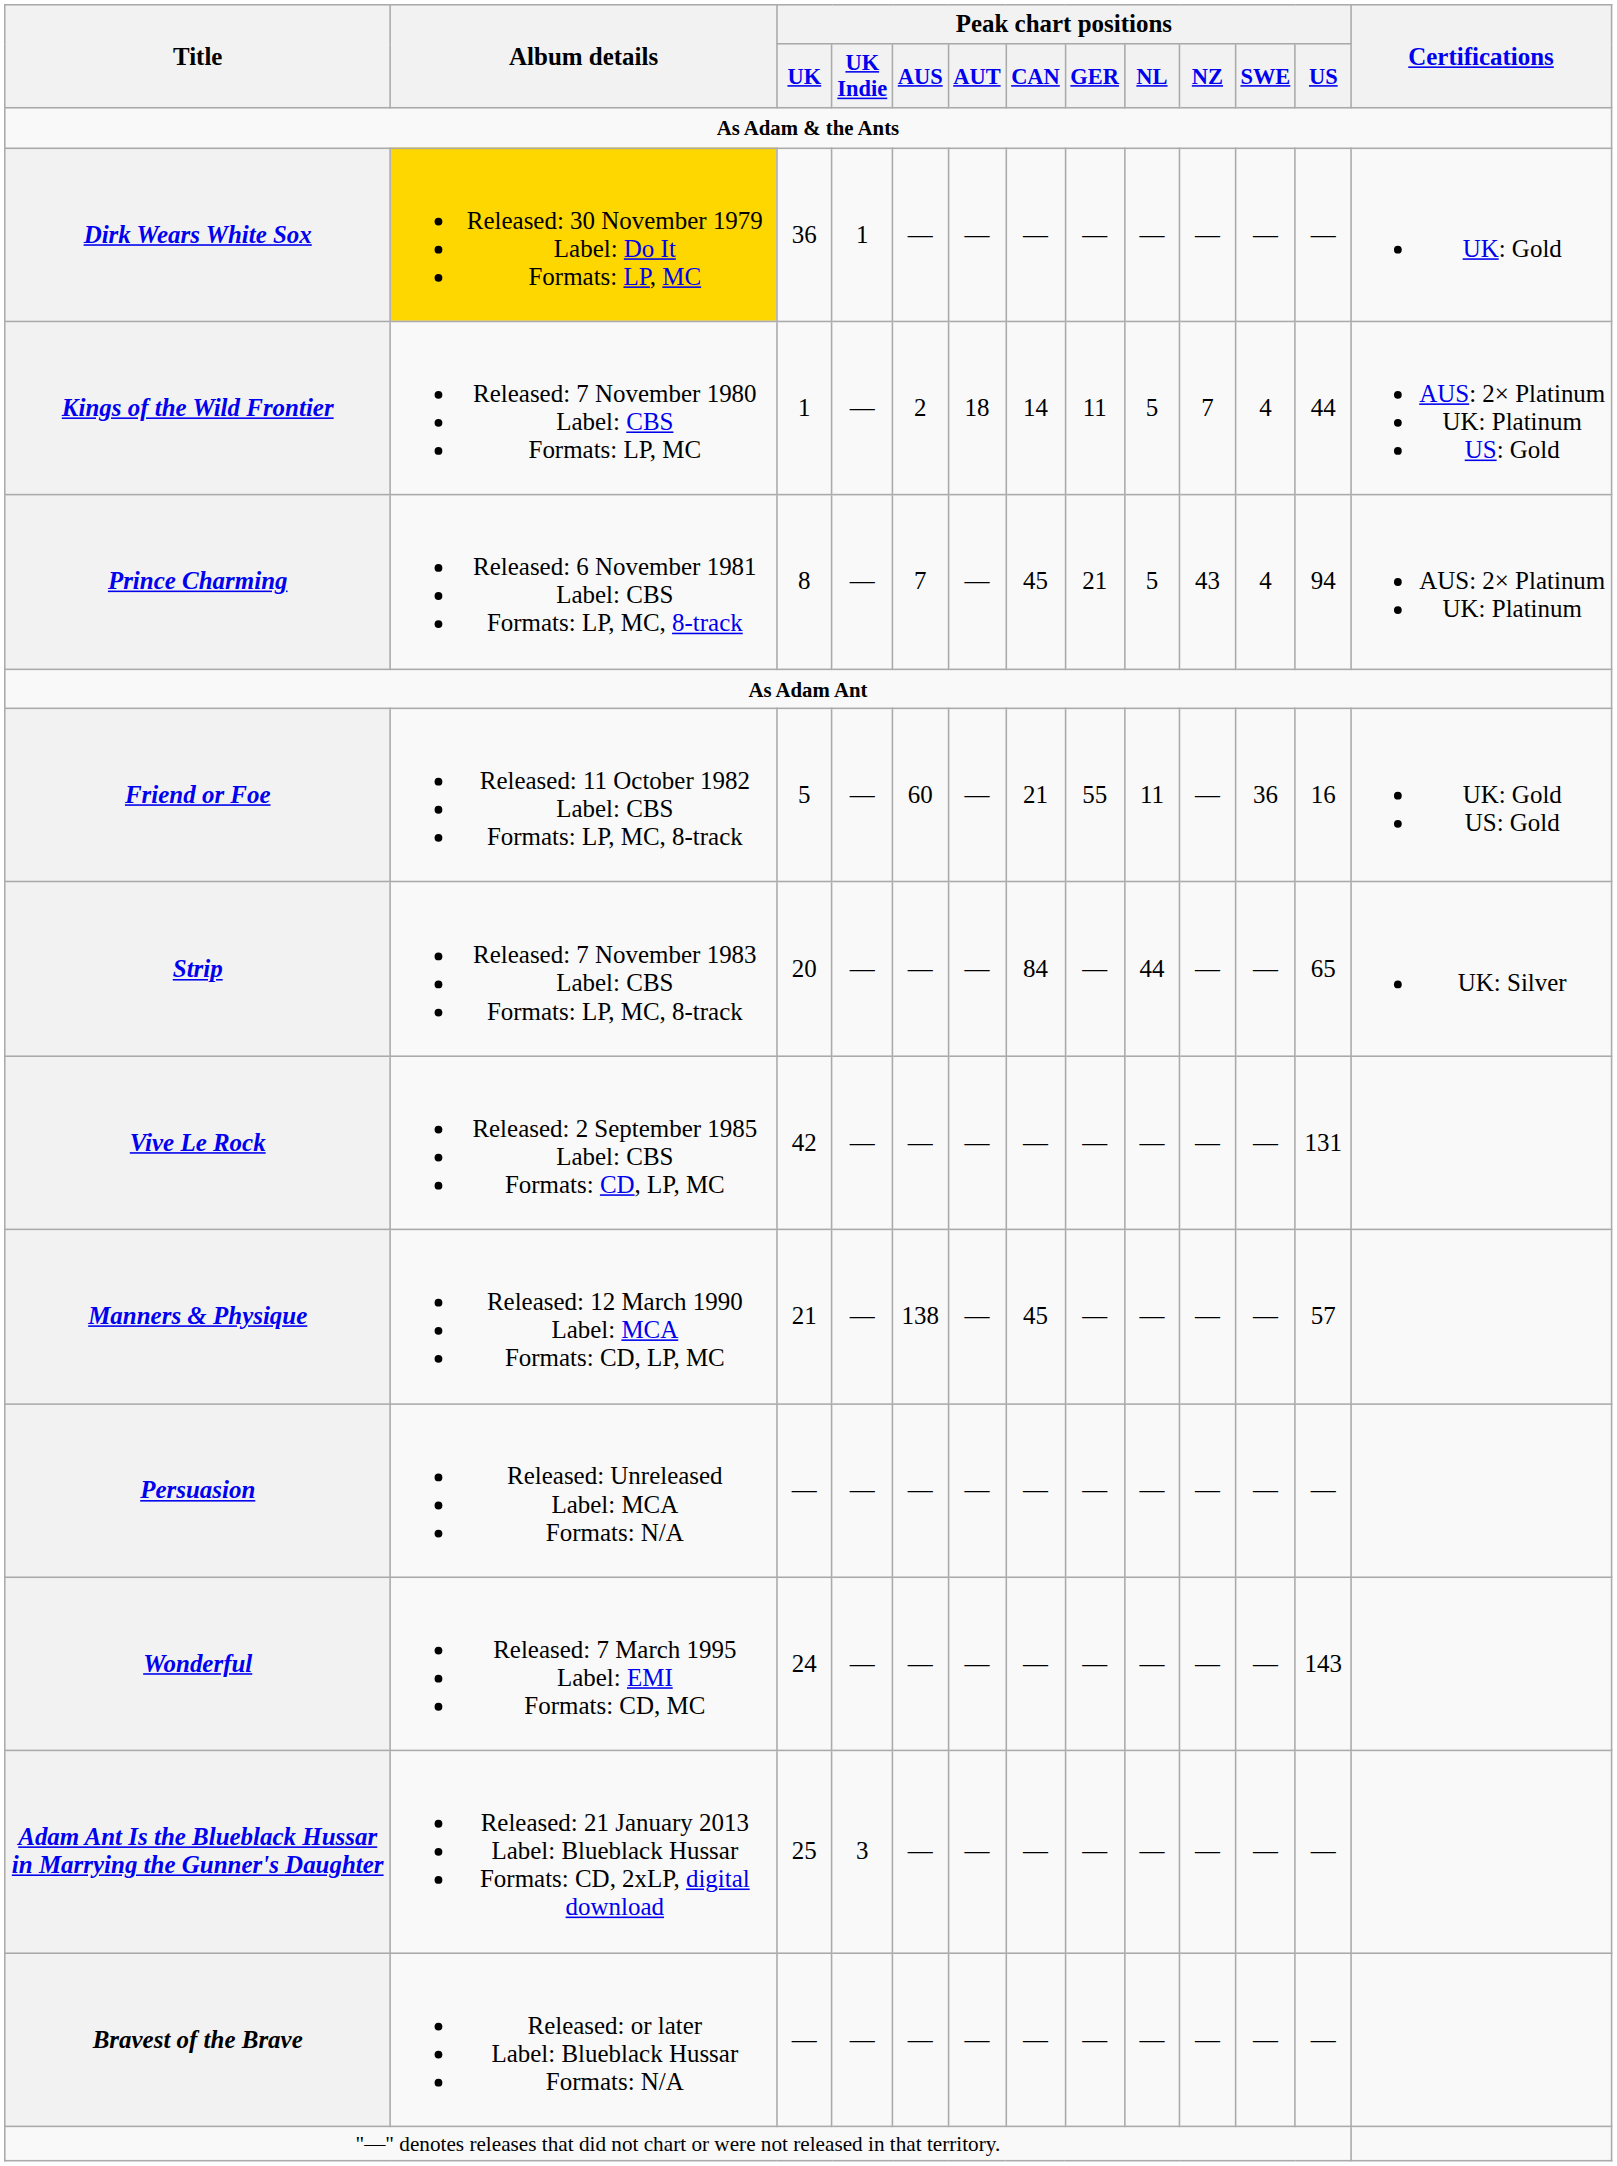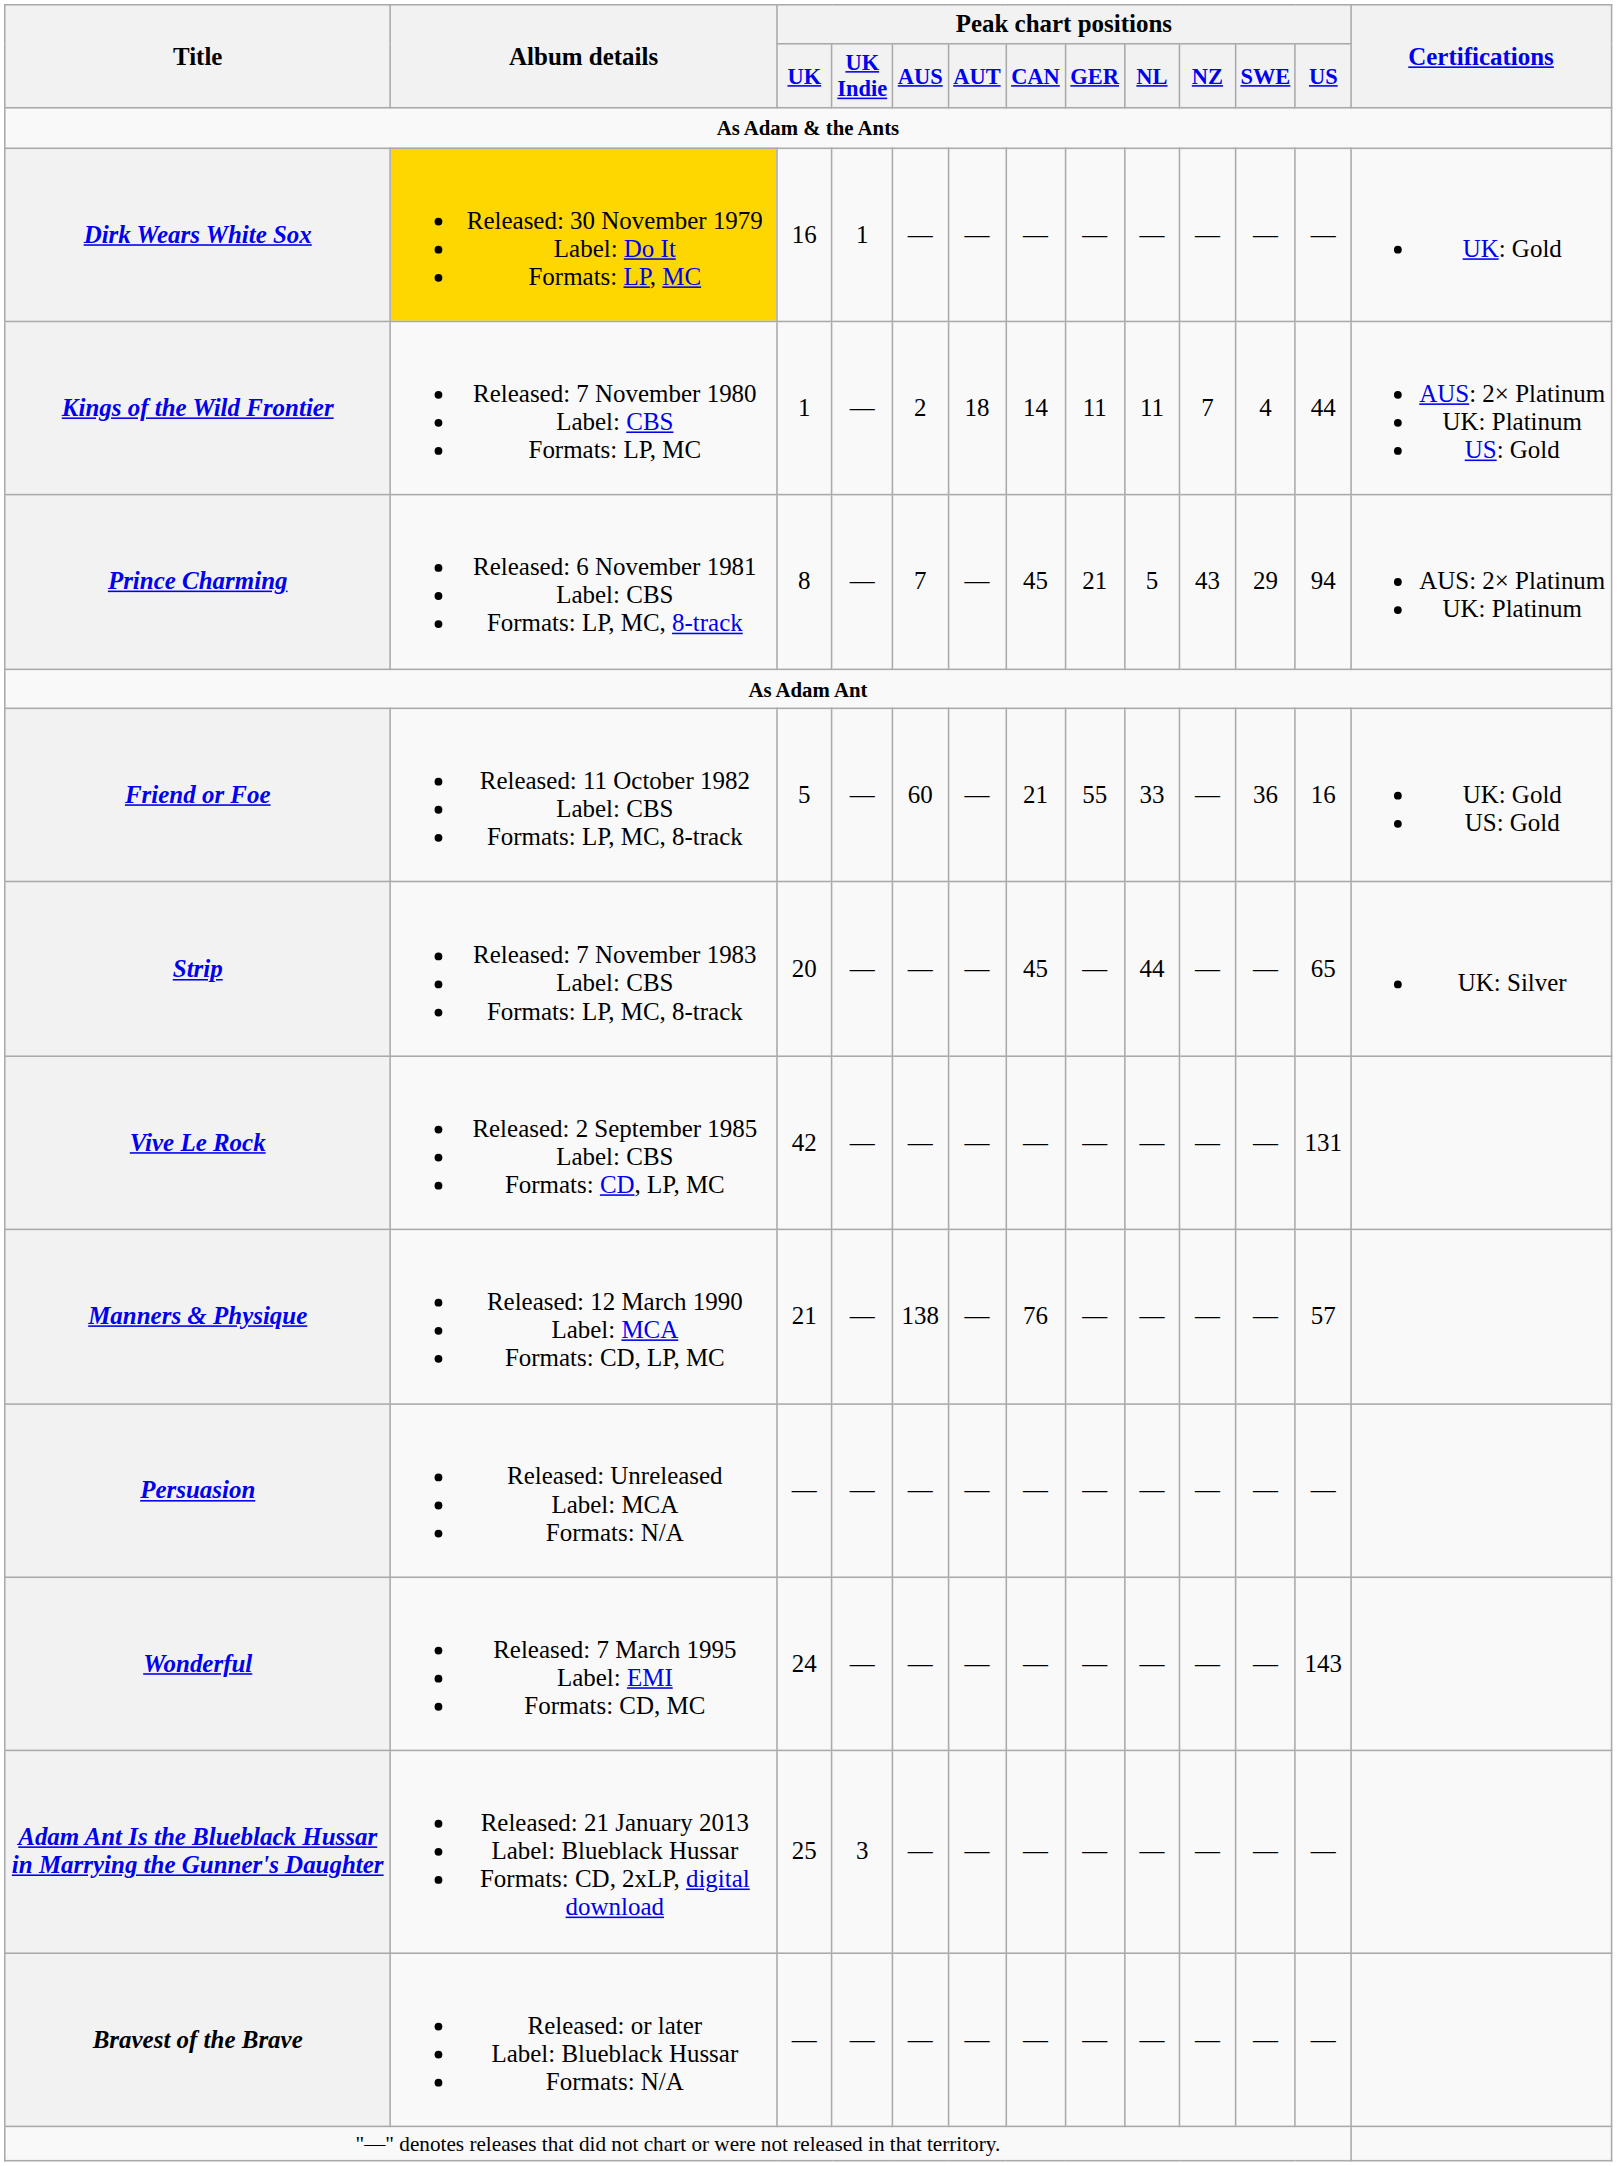 <table class="wikitable plainrowheaders" style="text-align:center;">
 <tr>
 <th rowspan="2" scope="col" style="width:15em;">Title</th>
 <th rowspan="2" scope="col" style="width:15em;">Album details</th>
 <th colspan="10">Peak chart positions</th>
 <th rowspan="2"><a href='#'>Certifications</a></th>
 </tr>
 <tr>
 <th scope="col" style="width:2em;font-size:90%;"><a href='#'>UK</a><br></th>
 <th scope="col" style="width:2em;font-size:90%;"><a href='#'>UK<br>Indie</a><br></th>
 <th scope="col" style="width:2em;font-size:90%;"><a href='#'>AUS</a><br></th>
 <th scope="col" style="width:2em;font-size:90%;"><a href='#'>AUT</a><br></th>
 <th scope="col" style="width:2em;font-size:90%;"><a href='#'>CAN</a><br></th>
 <th scope="col" style="width:2em;font-size:90%;"><a href='#'>GER</a><br></th>
 <th scope="col" style="width:2em;font-size:90%;"><a href='#'>NL</a><br></th>
 <th scope="col" style="width:2em;font-size:90%;"><a href='#'>NZ</a><br></th>
 <th scope="col" style="width:2em;font-size:90%;"><a href='#'>SWE</a><br></th>
 <th scope="col" style="width:2em;font-size:90%;"><a href='#'>US</a><br></th>
 </tr>
 <tr>
 <td colspan="14" align="center"><small><strong>As Adam & the Ants</strong></small></td>
 </tr>
 <tr>
 <th scope="row"><em><a href='#'>Dirk Wears White Sox</a></em></th>
 <td style="background: gold;"><br><ul><li>Released: 30 November 1979</li><li>Label: <a href='#'>Do It</a></li><li>Formats: <a href='#'>LP</a>, <a href='#'>MC</a></li></ul></td>
-<td>36<br></td>
+<td>16<br></td>
 <td>1</td>
 <td>—</td>
 <td>—</td>
 <td>—</td>
 <td>—</td>
 <td>—</td>
 <td>—</td>
 <td>—</td>
 <td>—</td>
 <td><br><ul><li><a href='#'>UK</a>: Gold</li></ul></td>
 </tr>
 <tr>
 <th scope="row"><em><a href='#'>Kings of the Wild Frontier</a></em></th>
 <td><br><ul><li>Released: 7 November 1980</li><li>Label: <a href='#'>CBS</a></li><li>Formats: LP, MC</li></ul></td>
 <td>1</td>
 <td>—</td>
 <td>2</td>
 <td>18</td>
 <td>14</td>
 <td>11</td>
-<td>5</td>
+<td>11</td>
 <td>7</td>
 <td>4</td>
 <td>44</td>
 <td><br><ul><li><a href='#'>AUS</a>: 2× Platinum</li><li>UK: Platinum</li><li><a href='#'>US</a>: Gold</li></ul></td>
 </tr>
 <tr>
 <th scope="row"><em><a href='#'>Prince Charming</a></em></th>
 <td><br><ul><li>Released: 6 November 1981</li><li>Label: CBS</li><li>Formats: LP, MC, <a href='#'>8-track</a></li></ul></td>
 <td>8</td>
 <td>—</td>
 <td>7</td>
 <td>—</td>
 <td>45</td>
 <td>21</td>
 <td>5</td>
 <td>43</td>
-<td>4</td>
+<td>29</td>
 <td>94</td>
 <td><br><ul><li>AUS: 2× Platinum</li><li>UK: Platinum</li></ul></td>
 </tr>
 <tr>
 <td colspan="14" align="center"><small><strong>As Adam Ant</strong></small></td>
 </tr>
 <tr>
 <th scope="row"><em><a href='#'>Friend or Foe</a></em></th>
 <td><br><ul><li>Released: 11 October 1982</li><li>Label: CBS</li><li>Formats: LP, MC, 8-track</li></ul></td>
 <td>5</td>
 <td>—</td>
 <td>60</td>
 <td>—</td>
 <td>21</td>
 <td>55</td>
-<td>11</td>
+<td>33</td>
 <td>—</td>
 <td>36</td>
 <td>16</td>
 <td><br><ul><li>UK: Gold</li><li>US: Gold</li></ul></td>
 </tr>
 <tr>
 <th scope="row"><em><a href='#'>Strip</a></em></th>
 <td><br><ul><li>Released: 7 November 1983</li><li>Label: CBS</li><li>Formats: LP, MC, 8-track</li></ul></td>
 <td>20</td>
 <td>—</td>
 <td>—</td>
 <td>—</td>
-<td>84</td>
+<td>45</td>
 <td>—</td>
 <td>44</td>
 <td>—</td>
 <td>—</td>
 <td>65</td>
 <td><br><ul><li>UK: Silver</li></ul></td>
 </tr>
 <tr>
 <th scope="row"><em><a href='#'>Vive Le Rock</a></em></th>
 <td><br><ul><li>Released: 2 September 1985</li><li>Label: CBS</li><li>Formats: <a href='#'>CD</a>, LP, MC</li></ul></td>
 <td>42</td>
 <td>—</td>
 <td>—</td>
 <td>—</td>
 <td>—</td>
 <td>—</td>
 <td>—</td>
 <td>—</td>
 <td>—</td>
 <td>131</td>
 <td></td>
 </tr>
 <tr>
 <th scope="row"><em><a href='#'>Manners & Physique</a></em></th>
 <td><br><ul><li>Released: 12 March 1990</li><li>Label: <a href='#'>MCA</a></li><li>Formats: CD, LP, MC</li></ul></td>
 <td>21</td>
 <td>—</td>
 <td>138</td>
 <td>—</td>
-<td>45</td>
+<td>76</td>
 <td>—</td>
 <td>—</td>
 <td>—</td>
 <td>—</td>
 <td>57</td>
 <td></td>
 </tr>
 <tr>
 <th scope="row"><em><a href='#'>Persuasion</a></em></th>
 <td><br><ul><li>Released: Unreleased </li><li>Label: MCA</li><li>Formats: N/A</li></ul></td>
 <td>—</td>
 <td>—</td>
 <td>—</td>
 <td>—</td>
 <td>—</td>
 <td>—</td>
 <td>—</td>
 <td>—</td>
 <td>—</td>
 <td>—</td>
 <td></td>
 </tr>
 <tr>
 <th scope="row"><em><a href='#'>Wonderful</a></em></th>
 <td><br><ul><li>Released: 7 March 1995</li><li>Label: <a href='#'>EMI</a></li><li>Formats: CD, MC</li></ul></td>
 <td>24</td>
 <td>—</td>
 <td>—</td>
 <td>—</td>
 <td>—</td>
 <td>—</td>
 <td>—</td>
 <td>—</td>
 <td>—</td>
 <td>143</td>
 <td></td>
 </tr>
 <tr>
 <th scope="row"><em><a href='#'>Adam Ant Is the Blueblack Hussar in Marrying the Gunner's Daughter</a></em></th>
 <td><br><ul><li>Released: 21 January 2013</li><li>Label: Blueblack Hussar</li><li>Formats: CD, 2xLP, <a href='#'>digital download</a></li></ul></td>
 <td>25</td>
 <td>3</td>
 <td>—</td>
 <td>—</td>
 <td>—</td>
 <td>—</td>
 <td>—</td>
 <td>—</td>
 <td>—</td>
 <td>—</td>
 <td></td>
 </tr>
 <tr>
 <th scope="row"><em>Bravest of the Brave</em></th>
 <td><br><ul><li>Released:  or later</li><li>Label: Blueblack Hussar</li><li>Formats: N/A</li></ul></td>
 <td>—</td>
 <td>—</td>
 <td>—</td>
 <td>—</td>
 <td>—</td>
 <td>—</td>
 <td>—</td>
 <td>—</td>
 <td>—</td>
 <td>—</td>
 <td></td>
 </tr>
 <tr>
 <td colspan="12" style="font-size:85%">"—" denotes releases that did not chart or were not released in that territory.</td>
 </tr>
 </table>
